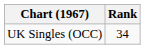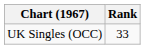 <table class="wikitable">
 <tr>
 <th align="left">Chart (1967)</th>
 <th style="text-align:center;">Rank</th>
 </tr>
 <tr>
 <td>UK Singles (OCC)</td>
-<td style="text-align:center;">34</td>
+<td style="text-align:center;">33</td>
 </tr>
 </table>
